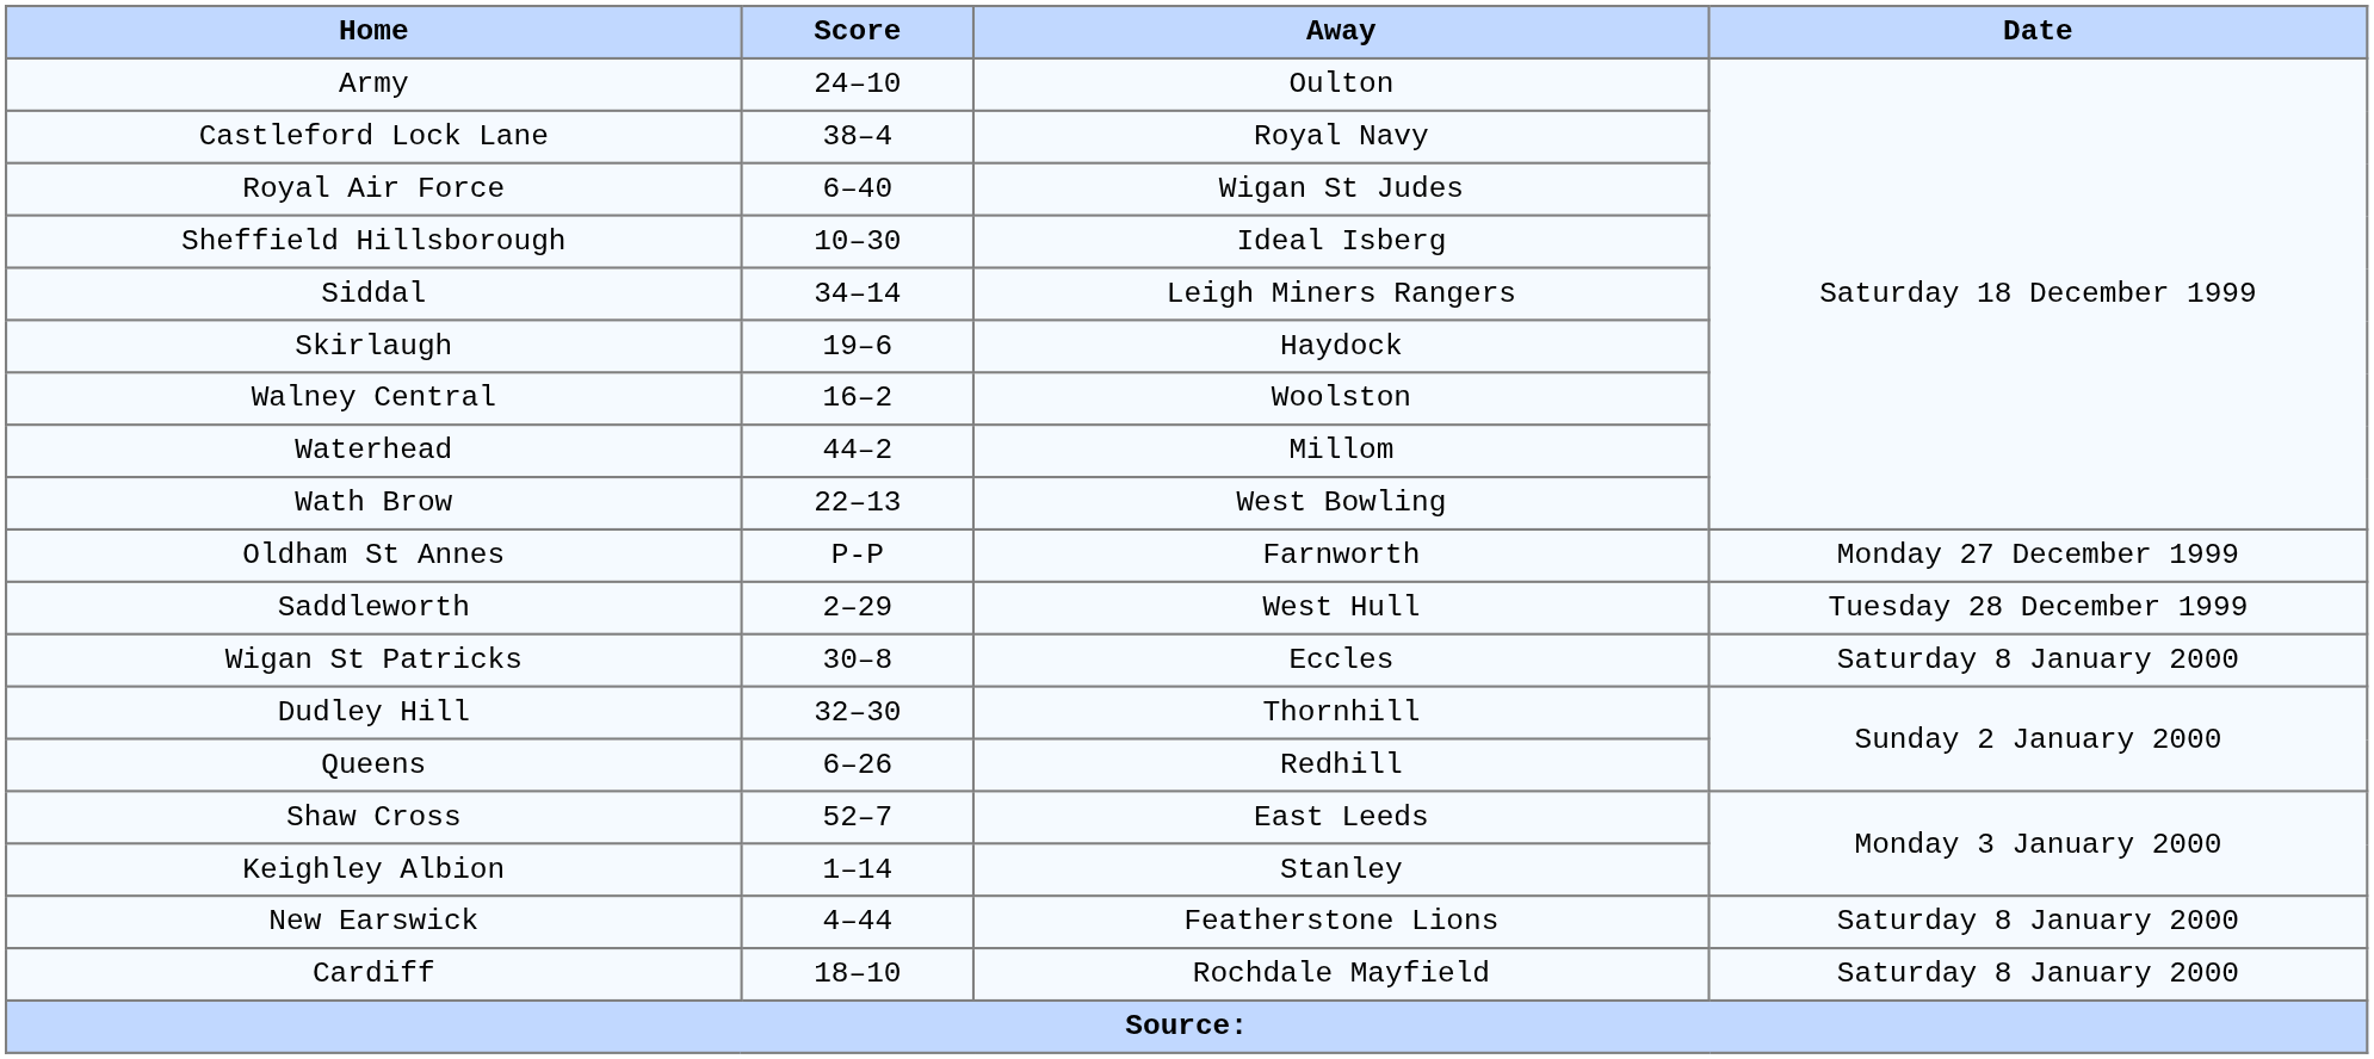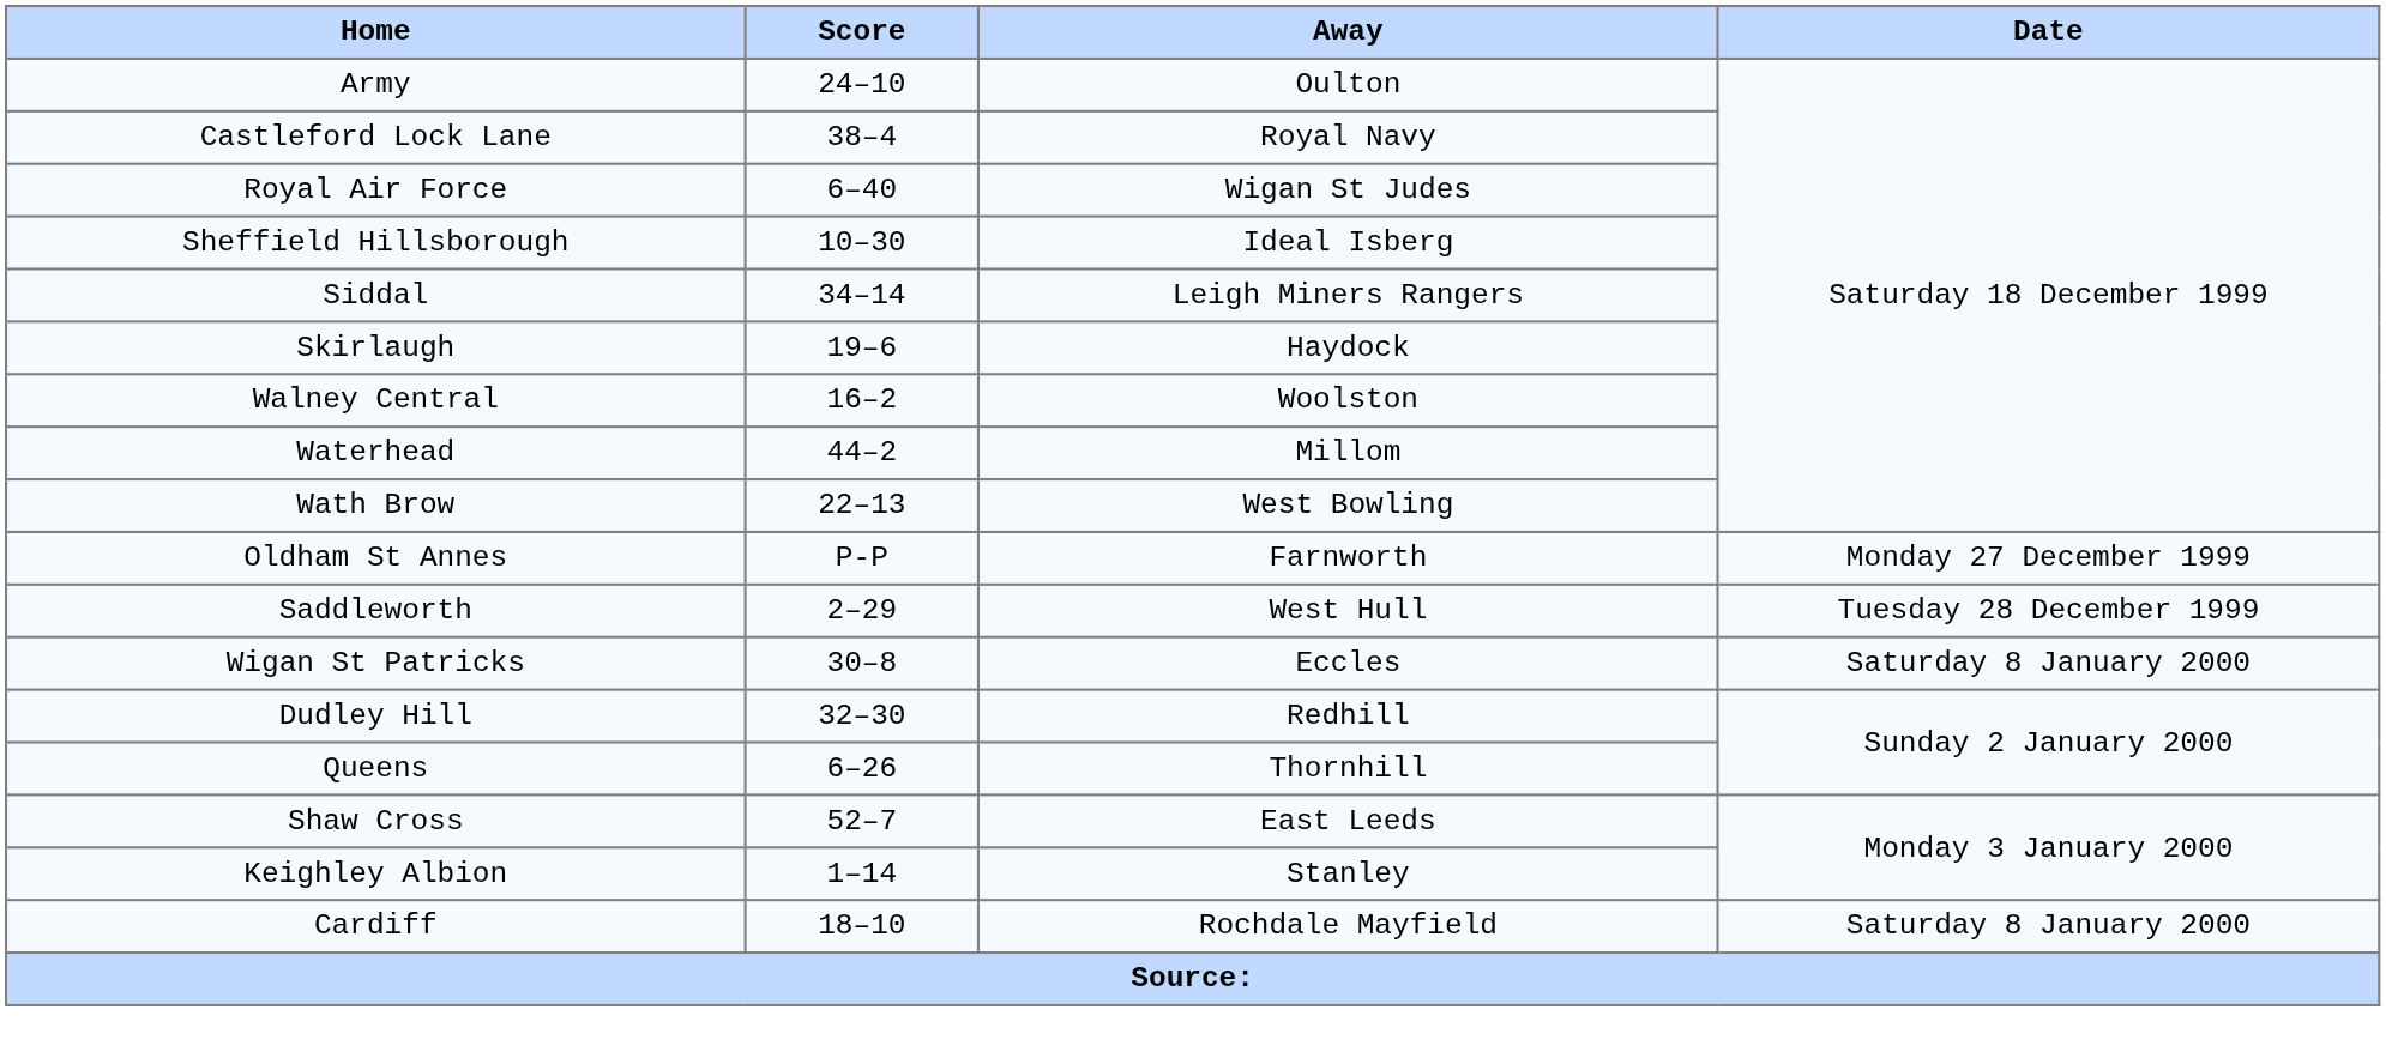 <table border=1 style="border-collapse:collapse; font-size:90%; text-align:center;" cellpadding=3 cellspacing=0 width=75%>
 <tr bgcolor=#C1D8FF>
 <th scope=col width=19%>Home</th>
 <th scope=col width=6%>Score</th>
 <th scope=col width=19%>Away</th>
 <th scope=col width=17%>Date</th>
 </tr>
 <tr bgcolor=#F5FAFF>
 <td>Army</td>
 <td>24–10</td>
 <td>Oulton</td>
 <td rowspan=9>Saturday 18 December 1999</td>
 </tr>
 <tr bgcolor=#F5FAFF>
 <td>Castleford Lock Lane</td>
 <td>38–4</td>
 <td>Royal Navy</td>
 </tr>
 <tr bgcolor=#F5FAFF>
 <td>Royal Air Force</td>
 <td>6–40</td>
 <td>Wigan St Judes</td>
 </tr>
 <tr bgcolor=#F5FAFF>
 <td>Sheffield Hillsborough</td>
 <td>10–30</td>
 <td>Ideal Isberg</td>
 </tr>
 <tr bgcolor=#F5FAFF>
 <td>Siddal</td>
 <td>34–14</td>
 <td>Leigh Miners Rangers</td>
 </tr>
 <tr bgcolor=#F5FAFF>
 <td>Skirlaugh</td>
 <td>19–6</td>
 <td>Haydock</td>
 </tr>
 <tr bgcolor=#F5FAFF>
 <td>Walney Central</td>
 <td>16–2</td>
 <td>Woolston</td>
 </tr>
 <tr bgcolor=#F5FAFF>
 <td>Waterhead</td>
 <td>44–2</td>
 <td>Millom</td>
 </tr>
 <tr bgcolor=#F5FAFF>
 <td>Wath Brow</td>
 <td>22–13</td>
 <td>West Bowling</td>
 </tr>
 <tr bgcolor=#F5FAFF>
 <td>Oldham St Annes</td>
 <td>P-P</td>
 <td>Farnworth</td>
 <td>Monday 27 December 1999</td>
 </tr>
 <tr bgcolor=#F5FAFF>
 <td>Saddleworth</td>
 <td>2–29</td>
 <td>West Hull</td>
 <td>Tuesday 28 December 1999</td>
 </tr>
 <tr bgcolor=#F5FAFF>
 <td>Wigan St Patricks</td>
 <td>30–8</td>
 <td>Eccles</td>
 <td>Saturday 8 January 2000</td>
 </tr>
 <tr bgcolor=#F5FAFF>
 <td>Dudley Hill</td>
 <td>32–30</td>
-<td>Thornhill</td>
+<td>Redhill</td>
 <td rowspan=2>Sunday 2 January 2000</td>
 </tr>
 <tr bgcolor=#F5FAFF>
 <td>Queens</td>
 <td>6–26</td>
-<td>Redhill</td>
+<td>Thornhill</td>
 </tr>
 <tr bgcolor=#F5FAFF>
 <td>Shaw Cross</td>
 <td>52–7</td>
 <td>East Leeds</td>
 <td rowspan=2>Monday 3 January 2000</td>
 </tr>
 <tr bgcolor=#F5FAFF>
 <td>Keighley Albion</td>
 <td>1–14</td>
 <td>Stanley</td>
 </tr>
 <tr bgcolor=#F5FAFF>
-<td>New Earswick</td>
-<td>4–44</td>
-<td>Featherstone Lions</td>
-<td>Saturday 8 January 2000</td>
-</tr>
-<tr bgcolor=#F5FAFF>
 <td>Cardiff</td>
 <td>18–10</td>
 <td>Rochdale Mayfield</td>
 <td>Saturday 8 January 2000</td>
 </tr>
 <tr style="background:#c1d8ff;">
 <th colspan=4>Source:</th>
 </tr>
 </table>
